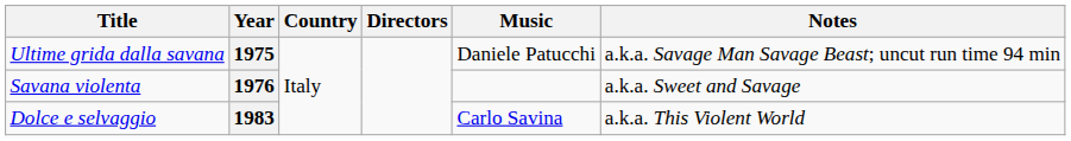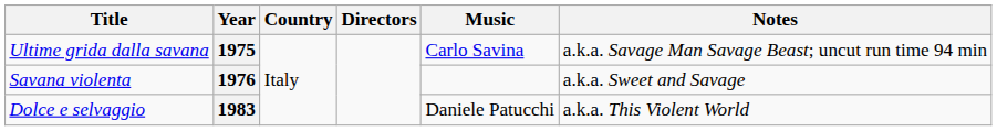 <table class="wikitable sortable plainrowheaders">
 <tr>
 <th scope="col">Title</th>
 <th scope="col">Year</th>
 <th scope="col">Country</th>
 <th scope="col">Directors</th>
 <th scope="col">Music</th>
 <th scope="col">Notes</th>
 </tr>
 <tr>
 <td><em><a href='#'>Ultime grida dalla savana</a></em></td>
 <th scope="row">1975</th>
 <td rowspan="3">Italy</td>
 <td rowspan="3"></td>
-<td>Daniele Patucchi</td>
+<td><a href='#'>Carlo Savina</a></td>
 <td>a.k.a. <em>Savage Man Savage Beast</em>; uncut run time 94 min</td>
 </tr>
 <tr>
 <td><em><a href='#'>Savana violenta</a></em></td>
 <th scope="row">1976</th>
 <td></td>
 <td>a.k.a. <em>Sweet and Savage</em></td>
 </tr>
 <tr>
 <td><em><a href='#'>Dolce e selvaggio</a></em></td>
 <th scope="row">1983</th>
-<td><a href='#'>Carlo Savina</a></td>
+<td>Daniele Patucchi</td>
 <td>a.k.a. <em>This Violent World</em></td>
 </tr>
 </table>
